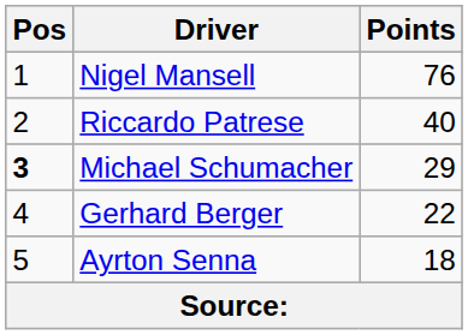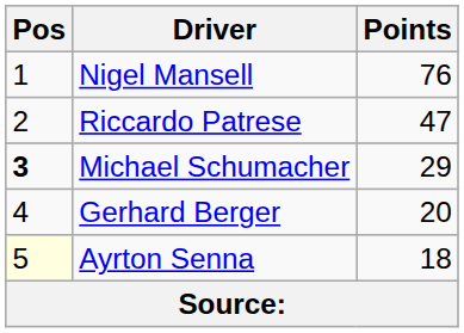 <table class="wikitable" style="font-size: 95%;">
 <tr>
 <th>Pos</th>
 <th>Driver</th>
 <th>Points</th>
 </tr>
 <tr>
 <td>1</td>
 <td> <a href='#'>Nigel Mansell</a></td>
 <td align="right">76</td>
 </tr>
 <tr>
 <td>2</td>
 <td> <a href='#'>Riccardo Patrese</a></td>
-<td align="right">40</td>
+<td align="right">47</td>
 </tr>
 <tr>
 <td><strong>3</strong></td>
 <td> <a href='#'>Michael Schumacher</a></td>
 <td align="right">29</td>
 </tr>
 <tr>
 <td>4</td>
 <td> <a href='#'>Gerhard Berger</a></td>
-<td align="right">22</td>
+<td align="right">20</td>
 </tr>
 <tr>
-<td>5</td>
+<td style="background: lightyellow;">5</td>
 <td> <a href='#'>Ayrton Senna</a></td>
 <td align="right">18</td>
 </tr>
 <tr>
 <th colspan=4>Source: </th>
 </tr>
 </table>
